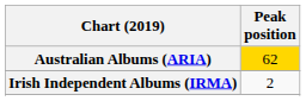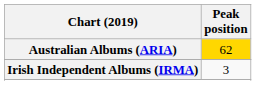 <table class="wikitable sortable plainrowheaders" style="text-align:center">
 <tr>
 <th scope="col">Chart (2019)</th>
 <th scope="col">Peak<br>position</th>
 </tr>
 <tr>
 <th scope="row">Australian Albums (<a href='#'>ARIA</a>)</th>
 <td style="background: gold;">62</td>
 </tr>
 <tr>
 </tr>
 <tr>
 </tr>
 <tr>
 </tr>
 <tr>
 </tr>
 <tr>
 </tr>
 <tr>
 <th scope="row">Irish Independent Albums (<a href='#'>IRMA</a>)</th>
-<td>2</td>
+<td>3</td>
 </tr>
 <tr>
 </tr>
 <tr>
 </tr>
 <tr>
 </tr>
 <tr>
 </tr>
 <tr>
 </tr>
 <tr>
 </tr>
 <tr>
 </tr>
 </table>
